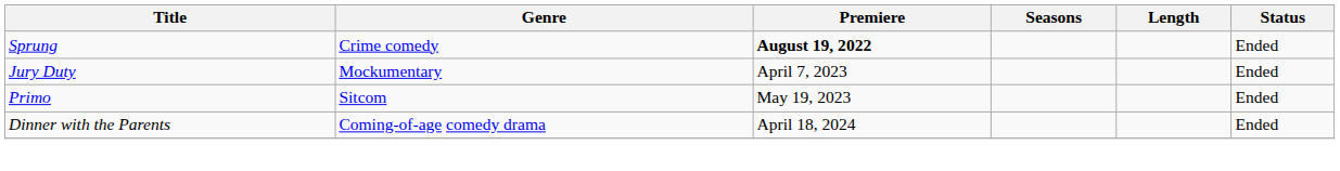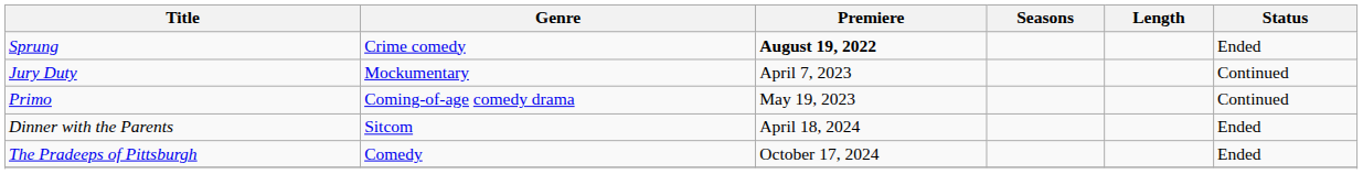 <table class="wikitable sortable" style="width:100%;">
 <tr>
 <th>Title</th>
 <th>Genre</th>
 <th>Premiere</th>
 <th>Seasons</th>
 <th>Length</th>
 <th>Status</th>
 </tr>
 <tr>
 <td><em><a href='#'>Sprung</a></em></td>
 <td><a href='#'>Crime comedy</a></td>
 <td><strong>August 19, 2022</strong></td>
 <td></td>
 <td></td>
 <td>Ended</td>
 </tr>
 <tr>
 <td><em><a href='#'>Jury Duty</a></em></td>
 <td><a href='#'>Mockumentary</a></td>
 <td>April 7, 2023</td>
 <td></td>
 <td></td>
-<td>Ended</td>
+<td>Continued</td>
 </tr>
 <tr>
 <td><em><a href='#'>Primo</a></em></td>
+<td><a href='#'>Coming-of-age</a> <a href='#'>comedy drama</a></td>
+<td>May 19, 2023</td>
+<td></td>
+<td></td>
+<td>Continued</td>
+</tr>
+<tr>
+<td><em>Dinner with the Parents</em></td>
 <td><a href='#'>Sitcom</a></td>
-<td>May 19, 2023</td>
+<td>April 18, 2024</td>
 <td></td>
 <td></td>
 <td>Ended</td>
 </tr>
 <tr>
-<td><em>Dinner with the Parents</em></td>
-<td><a href='#'>Coming-of-age</a> <a href='#'>comedy drama</a></td>
-<td>April 18, 2024</td>
+<td><em><a href='#'>The Pradeeps of Pittsburgh</a></em></td>
+<td><a href='#'>Comedy</a></td>
+<td>October 17, 2024</td>
 <td></td>
 <td></td>
 <td>Ended</td>
 </tr>
 <tr>
 </tr>
 <tr>
 </tr>
 </table>
